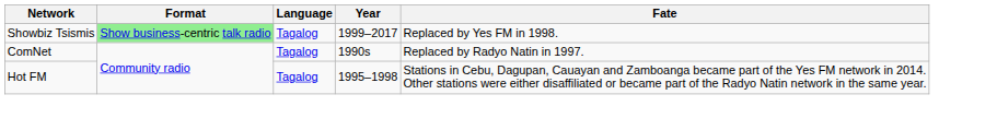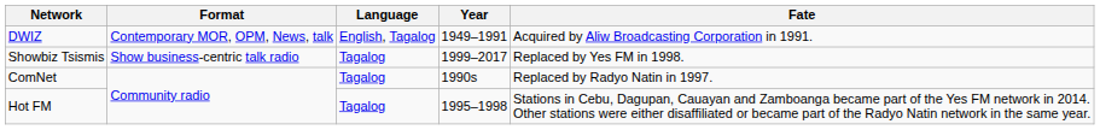 <table class="wikitable">
 <tr>
 <th>Network</th>
 <th>Format</th>
 <th>Language</th>
 <th>Year</th>
 <th>Fate</th>
 </tr>
 <tr>
+<td><a href='#'>DWIZ</a></td>
+<td><a href='#'>Contemporary MOR</a>, <a href='#'>OPM</a>, <a href='#'>News</a>, <a href='#'>talk</a></td>
+<td><a href='#'>English</a>, <a href='#'>Tagalog</a></td>
+<td>1949–1991</td>
+<td>Acquired by <a href='#'>Aliw Broadcasting Corporation</a> in 1991.</td>
+</tr>
+<tr>
 <td>Showbiz Tsismis</td>
-<td style="background: lightgreen;"><a href='#'>Show business</a>-centric <a href='#'>talk radio</a></td>
+<td><a href='#'>Show business</a>-centric <a href='#'>talk radio</a></td>
 <td><a href='#'>Tagalog</a></td>
 <td>1999–2017</td>
 <td>Replaced by Yes FM in 1998.</td>
 </tr>
 <tr>
 <td>ComNet</td>
 <td rowspan="2"><a href='#'>Community radio</a></td>
 <td><a href='#'>Tagalog</a></td>
 <td>1990s</td>
 <td>Replaced by Radyo Natin in 1997.</td>
 </tr>
 <tr>
 <td>Hot FM</td>
 <td><a href='#'>Tagalog</a></td>
 <td>1995–1998</td>
 <td>Stations in Cebu, Dagupan, Cauayan and Zamboanga became part of the Yes FM network in 2014.<br>Other stations were either disaffiliated or became part of the Radyo Natin network in the same year.</td>
 </tr>
 </table>
